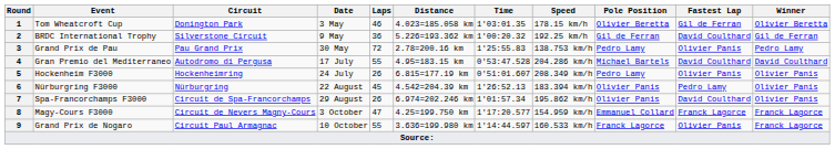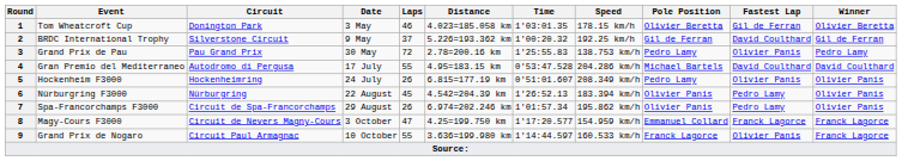 <table class="wikitable" style="font-size:85%">
 <tr>
 <th>Round</th>
 <th>Event</th>
 <th>Circuit</th>
 <th>Date</th>
 <th>Laps</th>
 <th>Distance</th>
 <th>Time</th>
 <th>Speed</th>
 <th>Pole Position</th>
 <th>Fastest Lap</th>
 <th>Winner</th>
 </tr>
 <tr>
 <th>1</th>
 <td nowrap>Tom Wheatcroft Cup</td>
 <td nowrap> <a href='#'>Donington Park</a></td>
 <td nowrap>3 May</td>
 <td>46</td>
 <td>4.023=185.058 km</td>
 <td>1'03:01.35</td>
 <td>178.15 km/h</td>
 <td nowrap> <a href='#'>Olivier Beretta</a></td>
 <td nowrap> <a href='#'>Gil de Ferran</a></td>
 <td nowrap> <a href='#'>Olivier Beretta</a></td>
 </tr>
 <tr>
 <th>2</th>
 <td nowrap>BRDC International Trophy</td>
 <td nowrap> <a href='#'>Silverstone Circuit</a></td>
 <td nowrap>9 May</td>
-<td>36</td>
+<td>37</td>
 <td>5.226=193.362 km</td>
 <td>1'00:20.32</td>
 <td>192.25 km/h</td>
 <td nowrap> <a href='#'>Gil de Ferran</a></td>
 <td nowrap> <a href='#'>David Coulthard</a></td>
 <td nowrap> <a href='#'>Gil de Ferran</a></td>
 </tr>
 <tr>
 <th>3</th>
 <td nowrap>Grand Prix de Pau</td>
 <td nowrap> <a href='#'>Pau Grand Prix</a></td>
 <td nowrap>30 May</td>
 <td>72</td>
 <td>2.78=200.16 km</td>
 <td>1'25:55.83</td>
 <td>138.753 km/h</td>
 <td nowrap> <a href='#'>Pedro Lamy</a></td>
 <td nowrap> <a href='#'>Olivier Panis</a></td>
 <td nowrap> <a href='#'>Pedro Lamy</a></td>
 </tr>
 <tr>
 <th>4</th>
 <td nowrap>Gran Premio del Mediterraneo</td>
 <td nowrap> <a href='#'>Autodromo di Pergusa</a></td>
 <td nowrap>17 July</td>
 <td>55</td>
 <td>4.95=183.15 km</td>
 <td>0'53:47.528</td>
 <td>204.286 km/h</td>
 <td nowrap> <a href='#'>Michael Bartels</a></td>
 <td nowrap> <a href='#'>David Coulthard</a></td>
 <td nowrap> <a href='#'>David Coulthard</a></td>
 </tr>
 <tr>
 <th>5</th>
 <td nowrap>Hockenheim F3000</td>
 <td nowrap> <a href='#'>Hockenheimring</a></td>
 <td nowrap>24 July</td>
 <td>26</td>
 <td>6.815=177.19 km</td>
 <td>0'51:01.607</td>
 <td>208.349 km/h</td>
 <td nowrap> <a href='#'>Pedro Lamy</a></td>
 <td nowrap> <a href='#'>Olivier Panis</a></td>
 <td nowrap> <a href='#'>Olivier Panis</a></td>
 </tr>
 <tr>
 <th>6</th>
 <td nowrap>Nürburgring F3000</td>
 <td nowrap> <a href='#'>Nürburgring</a></td>
 <td nowrap>22 August</td>
 <td>45</td>
 <td>4.542=204.39 km</td>
 <td>1'26:52.13</td>
 <td>183.394 km/h</td>
 <td nowrap> <a href='#'>Olivier Panis</a></td>
 <td nowrap> <a href='#'>Pedro Lamy</a></td>
 <td nowrap> <a href='#'>Olivier Panis</a></td>
 </tr>
 <tr>
 <th>7</th>
 <td nowrap>Spa-Francorchamps F3000</td>
 <td nowrap> <a href='#'>Circuit de Spa-Francorchamps</a></td>
 <td nowrap>29 August</td>
 <td>26</td>
 <td>6.974=202.246 km</td>
 <td>1'01:57.34</td>
 <td>195.862 km/h</td>
 <td nowrap> <a href='#'>Olivier Panis</a></td>
-<td nowrap> <a href='#'>David Coulthard</a></td>
+<td nowrap> <a href='#'>Pedro Lamy</a></td>
 <td nowrap> <a href='#'>Olivier Panis</a></td>
 </tr>
 <tr>
 <th>8</th>
 <td nowrap>Magy-Cours F3000</td>
 <td nowrap> <a href='#'>Circuit de Nevers Magny-Cours</a></td>
 <td nowrap>3 October</td>
 <td>47</td>
 <td>4.25=199.750 km</td>
 <td>1'17:20.577</td>
 <td>154.959 km/h</td>
 <td nowrap> <a href='#'>Emmanuel Collard</a></td>
 <td nowrap> <a href='#'>Franck Lagorce</a></td>
 <td nowrap> <a href='#'>Franck Lagorce</a></td>
 </tr>
 <tr>
 <th>9</th>
 <td nowrap>Grand Prix de Nogaro</td>
 <td nowrap> <a href='#'>Circuit Paul Armagnac</a></td>
 <td nowrap>10 October</td>
 <td>55</td>
 <td>3.636=199.980 km</td>
 <td>1'14:44.597</td>
 <td>160.533 km/h</td>
 <td nowrap> <a href='#'>Franck Lagorce</a></td>
 <td nowrap> <a href='#'>Olivier Panis</a></td>
 <td nowrap> <a href='#'>Franck Lagorce</a></td>
 </tr>
 <tr class="sortbottom">
 <td colspan="11" style="background-color:#EAECF0;text-align:center"><strong>Source:</strong></td>
 </tr>
 </table>
